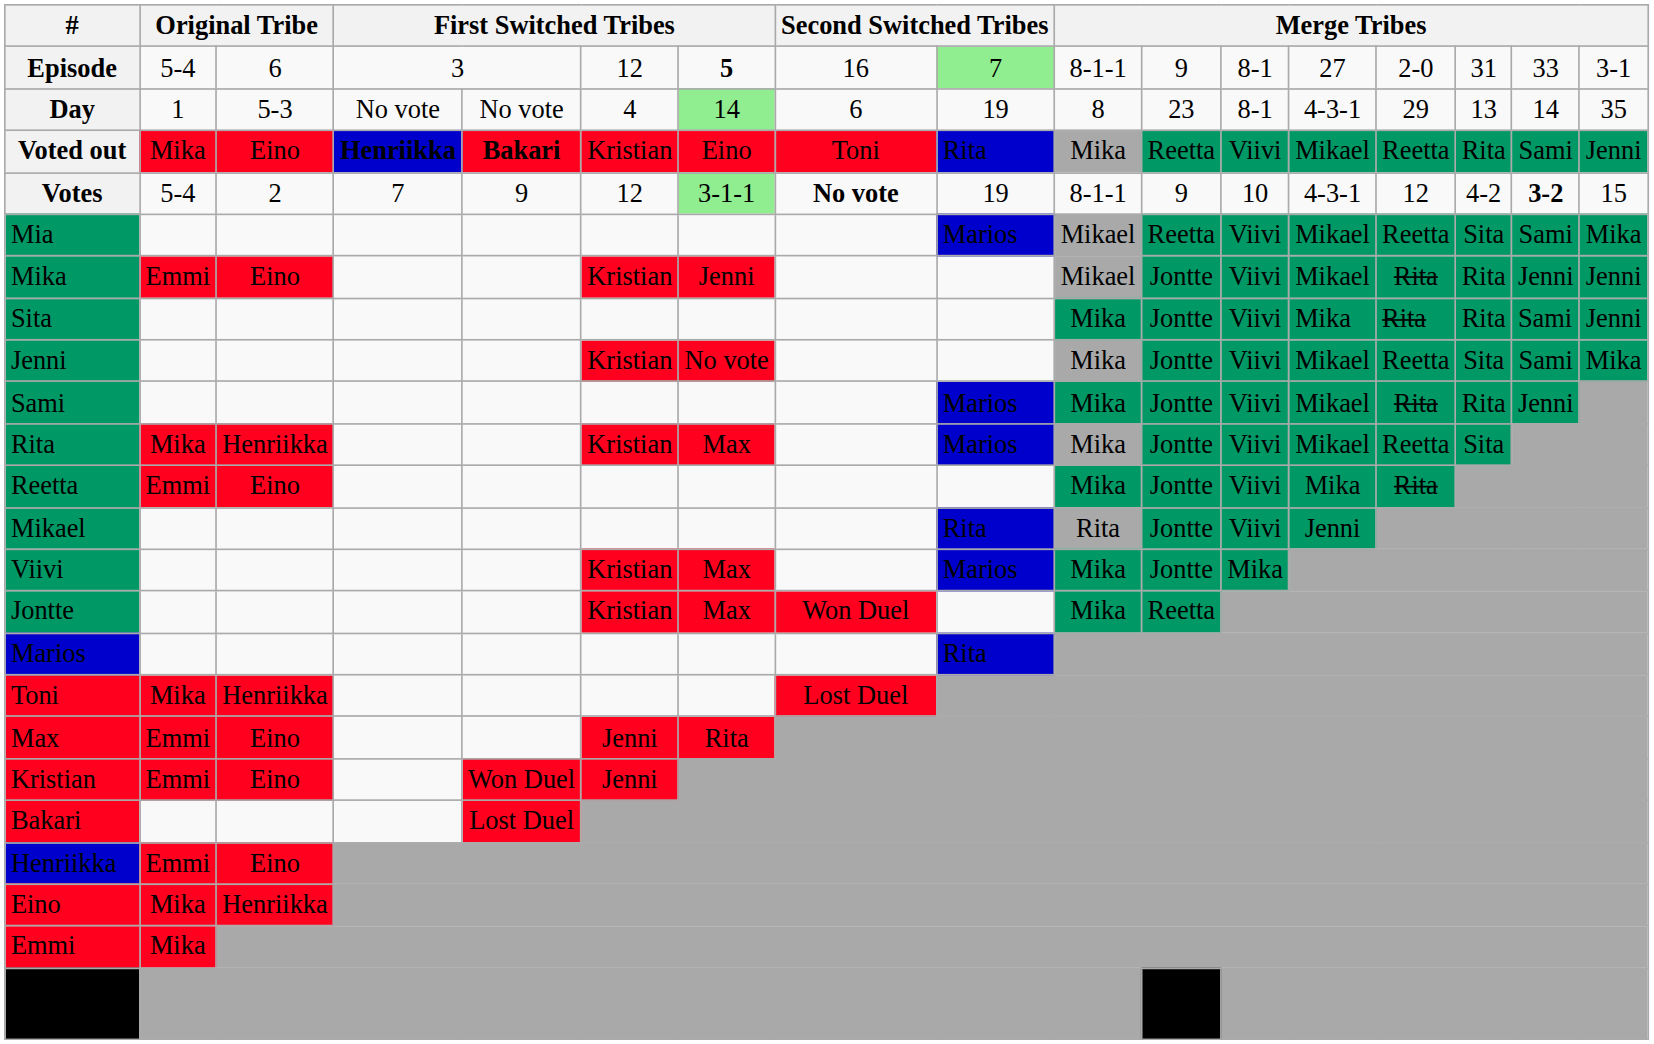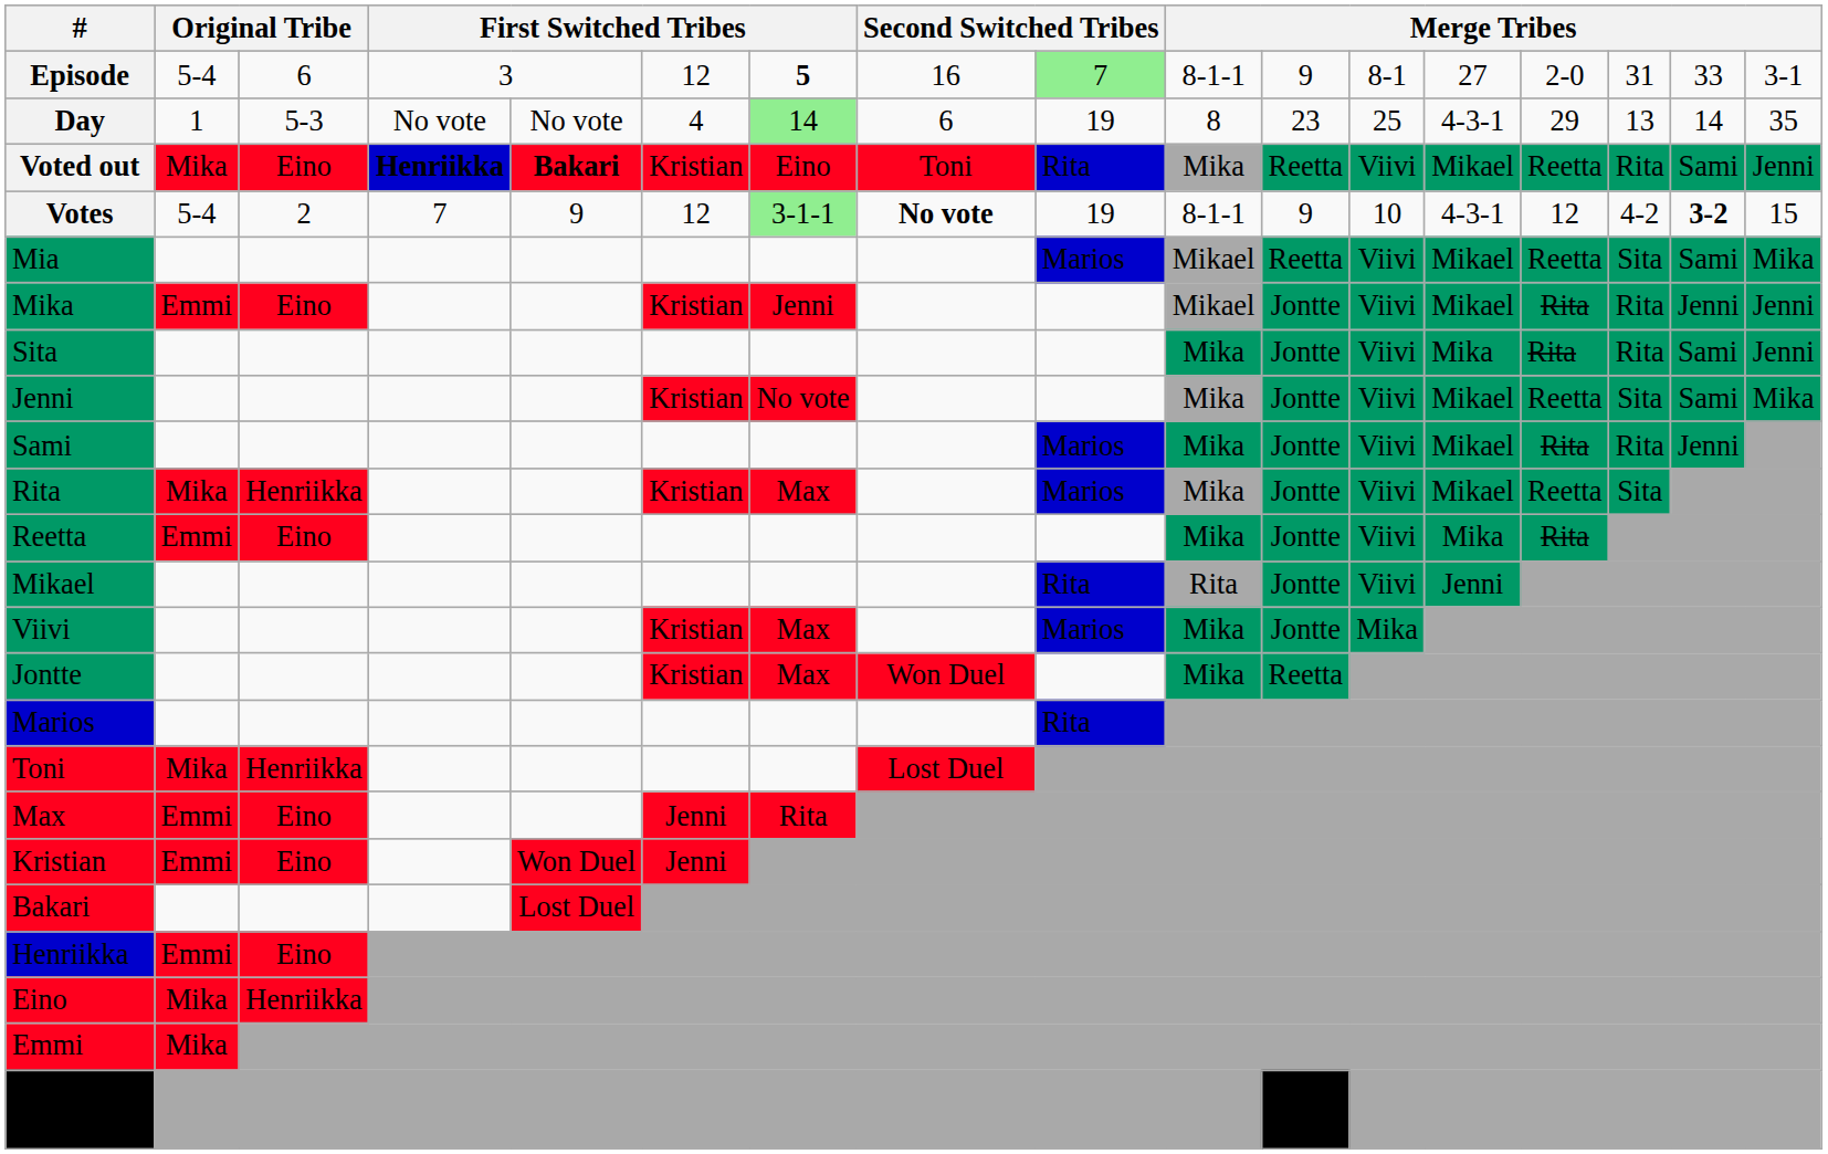 <table class="wikitable" text-align:center;">
 <tr>
 <th colspan="1">#</th>
 <th colspan="2">Original Tribe</th>
 <th colspan="4">First Switched Tribes</th>
 <th colspan="2">Second Switched Tribes</th>
 <th colspan="10">Merge Tribes</th>
 </tr>
 <tr>
 <th colspan="1" align="left">Episode</th>
 <td align="center">5-4</td>
 <td align="center">6</td>
 <td colspan="2" align="center">3</td>
 <td align="center">12</td>
 <td align="center"><strong>5</strong></td>
 <td align="center">16</td>
 <td align="center" style="background: lightgreen;">7</td>
 <td align="center">8-1-1</td>
 <td align="center">9</td>
 <td align="center">8-1</td>
 <td align="center">27</td>
 <td align="center">2-0</td>
 <td align="center">31</td>
 <td align="center">33</td>
 <td align="center">3-1</td>
 </tr>
 <tr>
 <th colspan="1" align="left">Day</th>
 <td align="center">1</td>
 <td align="center">5-3</td>
 <td align="center">No vote</td>
 <td align="center">No vote</td>
 <td align="center">4</td>
 <td align="center" style="background: lightgreen;">14</td>
 <td align="center">6</td>
 <td align="center">19</td>
 <td align="center">8</td>
 <td align="center">23</td>
-<td align="center">8-1</td>
+<td align="center">25</td>
 <td align="center">4-3-1</td>
 <td align="center">29</td>
 <td align="center">13</td>
 <td align="center">14</td>
 <td align="center">35</td>
 </tr>
 <tr>
 <th colspan="1" align="left">Voted out</th>
 <td align="center" bgcolor="#ff001e">Mika</td>
 <td align="center" bgcolor="#ff001e">Eino</td>
 <td align="center" bgcolor="#0000cc"><strong>Henriikka</strong></td>
 <td align="center" bgcolor="#ff001e"><strong>Bakari</strong></td>
 <td align="center" bgcolor="#ff001e">Kristian</td>
 <td align="center" bgcolor="#ff001e">Eino</td>
 <td align="center" bgcolor="#ff001e">Toni</td>
 <td align="left" bgcolor="#0000cc" >Rita</td>
 <td align="center" bgcolor="darkgrey">Mika</td>
 <td align="center" bgcolor="#009966">Reetta</td>
 <td align="center" bgcolor="#009966">Viivi</td>
 <td align="center" bgcolor="#009966">Mikael</td>
 <td align="center" bgcolor="#009966">Reetta</td>
 <td align="center" bgcolor="#009966">Rita</td>
 <td align="center" bgcolor="#009966">Sami</td>
 <td align="center" bgcolor="#009966">Jenni</td>
 </tr>
 <tr>
 <th colspan="1" align="left">Votes</th>
 <td align="center">5-4</td>
 <td align="center">2</td>
 <td align="center">7</td>
 <td align="center">9</td>
 <td align="center">12</td>
 <td align="center" style="background: lightgreen;">3-1-1</td>
 <td align="center"><strong>No vote</strong></td>
 <td align="center">19</td>
 <td align="center">8-1-1</td>
 <td align="center">9</td>
 <td align="center">10</td>
 <td align="center">4-3-1</td>
 <td align="center">12</td>
 <td align="center">4-2</td>
 <td align="center"><strong>3-2</strong></td>
 <td align="center">15</td>
 </tr>
 <tr>
 <td align="left" bgcolor="#009966">Mia</td>
 <td></td>
 <td></td>
 <td></td>
 <td></td>
 <td></td>
 <td></td>
 <td></td>
 <td align="left" bgcolor="#0000cc" >Marios</td>
 <td align="center" bgcolor="darkgrey">Mikael</td>
 <td align="center" bgcolor="#009966">Reetta</td>
 <td align="center" bgcolor="#009966">Viivi</td>
 <td align="center" bgcolor="#009966">Mikael</td>
 <td align="center" bgcolor="#009966">Reetta</td>
 <td align="center" bgcolor="#009966">Sita</td>
 <td align="center" bgcolor="#009966">Sami</td>
 <td align="center" bgcolor="#009966">Mika</td>
 </tr>
 <tr>
 <td align="left" bgcolor="#009966">Mika</td>
 <td align="center" bgcolor="#ff001e">Emmi</td>
 <td align="center" bgcolor="#ff001e">Eino</td>
 <td></td>
 <td></td>
 <td align="center" bgcolor="#ff001e">Kristian</td>
 <td align="center" bgcolor="#ff001e">Jenni</td>
 <td></td>
 <td></td>
 <td align="center" bgcolor="darkgrey">Mikael</td>
 <td align="center" bgcolor="#009966">Jontte</td>
 <td align="center" bgcolor="#009966">Viivi</td>
 <td align="center" bgcolor="#009966">Mikael</td>
 <td align="center" bgcolor="#009966"><s>Rita</s></td>
 <td align="center" bgcolor="#009966">Rita</td>
 <td align="center" bgcolor="#009966">Jenni</td>
 <td align="center" bgcolor="#009966">Jenni</td>
 </tr>
 <tr>
 <td align="left" bgcolor="#009966">Sita</td>
 <td></td>
 <td></td>
 <td></td>
 <td></td>
 <td></td>
 <td></td>
 <td></td>
 <td></td>
 <td align="center" bgcolor="#009966">Mika</td>
 <td align="center" bgcolor="#009966">Jontte</td>
 <td align="center" bgcolor="#009966">Viivi</td>
 <td align="centre" bgcolor="#009966">Mika</td>
 <td align="centre" bgcolor="#009966"><s>Rita</s></td>
 <td align="centre" bgcolor="#009966">Rita</td>
 <td align="centre" bgcolor="#009966">Sami</td>
 <td align="centre" bgcolor="#009966">Jenni</td>
 </tr>
 <tr>
 <td align="left" bgcolor="#009966">Jenni</td>
 <td></td>
 <td></td>
 <td></td>
 <td></td>
 <td align="center" bgcolor="#ff001e">Kristian</td>
 <td align="center" bgcolor="#ff001e">No vote</td>
 <td></td>
 <td></td>
 <td align="center" bgcolor="darkgrey">Mika</td>
 <td align="center" bgcolor="#009966">Jontte</td>
 <td align="center" bgcolor="#009966">Viivi</td>
 <td align="center" bgcolor="#009966">Mikael</td>
 <td align="center" bgcolor="#009966">Reetta</td>
 <td align="center" bgcolor="#009966">Sita</td>
 <td align="center" bgcolor="#009966">Sami</td>
 <td align="center" bgcolor="#009966">Mika</td>
 </tr>
 <tr>
 <td align="left" bgcolor="#009966">Sami</td>
 <td></td>
 <td></td>
 <td></td>
 <td></td>
 <td></td>
 <td></td>
 <td></td>
 <td align="left" bgcolor="#0000cc" >Marios</td>
 <td align="center" bgcolor="#009966">Mika</td>
 <td align="center" bgcolor="#009966">Jontte</td>
 <td align="center" bgcolor="#009966">Viivi</td>
 <td align="center" bgcolor="#009966">Mikael</td>
 <td align="center" bgcolor="#009966"><s>Rita</s></td>
 <td align="center" bgcolor="#009966">Rita</td>
 <td align="center" bgcolor="#009966">Jenni</td>
 <td colspan="100%" bgcolor="darkgrey"></td>
 </tr>
 <tr>
 <td align="left" bgcolor="#009966">Rita</td>
 <td align="center" bgcolor="#ff001e">Mika</td>
 <td align="center" bgcolor="#ff001e">Henriikka</td>
 <td></td>
 <td></td>
 <td align="center" bgcolor="#ff001e">Kristian</td>
 <td align="center" bgcolor="#ff001e">Max</td>
 <td></td>
 <td align="left" bgcolor="#0000cc" >Marios</td>
 <td align="center" bgcolor="darkgrey">Mika</td>
 <td align="center" bgcolor="#009966">Jontte</td>
 <td align="center" bgcolor="#009966">Viivi</td>
 <td align="center" bgcolor="#009966">Mikael</td>
 <td align="center" bgcolor="#009966">Reetta</td>
 <td align="center" bgcolor="#009966">Sita</td>
 <td colspan="100%" bgcolor="darkgrey"></td>
 </tr>
 <tr>
 <td align="left" bgcolor="#009966">Reetta</td>
 <td align="center" bgcolor="#ff001e">Emmi</td>
 <td align="center" bgcolor="#ff001e">Eino</td>
 <td></td>
 <td></td>
 <td></td>
 <td></td>
 <td></td>
 <td></td>
 <td align="center" bgcolor="#009966">Mika</td>
 <td align="center" bgcolor="#009966">Jontte</td>
 <td align="center" bgcolor="#009966">Viivi</td>
 <td align="center" bgcolor="#009966">Mika</td>
 <td align="center" bgcolor="#009966"><s>Rita</s></td>
 <td colspan="100%" bgcolor="darkgrey"></td>
 </tr>
 <tr>
 <td align="left" bgcolor="#009966">Mikael</td>
 <td></td>
 <td></td>
 <td></td>
 <td></td>
 <td></td>
 <td></td>
 <td></td>
 <td align="left" bgcolor="#0000cc" >Rita</td>
 <td align="center" bgcolor="darkgrey">Rita</td>
 <td align="center" bgcolor="#009966">Jontte</td>
 <td align="center" bgcolor="#009966">Viivi</td>
 <td align="center" bgcolor="#009966">Jenni</td>
 <td colspan="100%" bgcolor="darkgrey"></td>
 </tr>
 <tr>
 <td align="left" bgcolor="#009966">Viivi</td>
 <td></td>
 <td></td>
 <td></td>
 <td></td>
 <td align="center" bgcolor="#ff001e">Kristian</td>
 <td align="center" bgcolor="#ff001e">Max</td>
 <td></td>
 <td align="left" bgcolor="#0000cc" >Marios</td>
 <td align="center" bgcolor="#009966">Mika</td>
 <td align="center" bgcolor="#009966">Jontte</td>
 <td align="left" bgcolor="#009966">Mika</td>
 <td colspan="100%" bgcolor="darkgrey"></td>
 </tr>
 <tr>
 <td align="left" bgcolor="#009966">Jontte</td>
 <td></td>
 <td></td>
 <td></td>
 <td></td>
 <td align="center" bgcolor="#ff001e">Kristian</td>
 <td align="center" bgcolor="#ff001e">Max</td>
 <td align="center" bgcolor="#ff001e">Won Duel</td>
 <td></td>
 <td align="center" bgcolor="#009966">Mika</td>
 <td align="center" bgcolor="#009966">Reetta</td>
 <td colspan="100%" bgcolor="darkgrey"></td>
 </tr>
 <tr>
 <td align="left" bgcolor="#0000cc" >Marios</td>
 <td></td>
 <td></td>
 <td></td>
 <td></td>
 <td></td>
 <td></td>
 <td></td>
 <td align="left" bgcolor="#0000cc" >Rita</td>
 <td colspan="100%" bgcolor="darkgrey"></td>
 </tr>
 <tr>
 <td align="left" bgcolor="#ff001e">Toni</td>
 <td align="center" bgcolor="#ff001e">Mika</td>
 <td align="center" bgcolor="#ff001e">Henriikka</td>
 <td></td>
 <td></td>
 <td></td>
 <td></td>
 <td align="center" bgcolor="#ff001e">Lost Duel</td>
 <td colspan="100%" bgcolor="darkgrey"></td>
 </tr>
 <tr>
 <td align="left" bgcolor="#ff001e">Max</td>
 <td align="center" bgcolor="#ff001e">Emmi</td>
 <td align="center" bgcolor="#ff001e">Eino</td>
 <td></td>
 <td></td>
 <td align="center" bgcolor="#ff001e">Jenni</td>
 <td align="center" bgcolor="#ff001e">Rita</td>
 <td colspan="100%" bgcolor="darkgrey"></td>
 </tr>
 <tr>
 <td align="left" bgcolor="#ff001e">Kristian</td>
 <td align="center" bgcolor="#ff001e">Emmi</td>
 <td align="center" bgcolor="#ff001e">Eino</td>
 <td></td>
 <td align="center" bgcolor="#ff001e">Won Duel</td>
 <td align="center" bgcolor="#ff001e">Jenni</td>
 <td colspan="100%" bgcolor="darkgrey"></td>
 </tr>
 <tr>
 <td align="left" bgcolor="#ff001e">Bakari</td>
 <td></td>
 <td></td>
 <td></td>
 <td align="center" bgcolor="#ff001e">Lost Duel</td>
 <td colspan="100%" bgcolor="darkgrey"></td>
 </tr>
 <tr>
 <td align="left" bgcolor="#0000cc" >Henriikka</td>
 <td align="center" bgcolor="#ff001e">Emmi</td>
 <td align="center" bgcolor="#ff001e">Eino</td>
 <td colspan="100%" bgcolor="darkgrey"></td>
 </tr>
 <tr>
 <td align="left" bgcolor="#ff001e">Eino</td>
 <td align="center" bgcolor="#ff001e">Mika</td>
 <td align="center" bgcolor="#ff001e">Henriikka</td>
 <td colspan="100%" bgcolor="darkgrey"></td>
 </tr>
 <tr>
 <td align="left" bgcolor="#ff001e">Emmi</td>
 <td align="center" bgcolor="#ff001e">Mika</td>
 <td colspan="100%" bgcolor="darkgrey"></td>
 </tr>
 <tr>
 <td align="left" bgcolor="black" ><em>Black Votes</em></td>
 <td colspan="9" bgcolor="darkgrey"></td>
 <td bgcolor="black" >Mika<br>Mika</td>
 <td colspan="100%" bgcolor="darkgrey"></td>
 </tr>
 </table>
